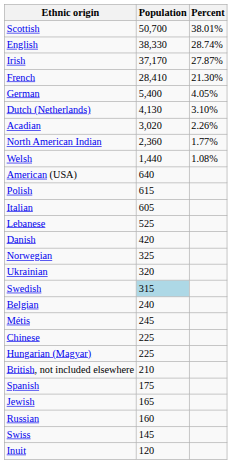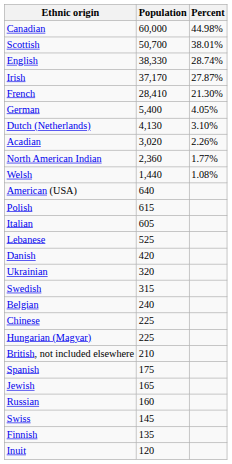 <table class="wikitable">
 <tr>
 <th>Ethnic origin</th>
 <th>Population</th>
 <th>Percent</th>
+</tr>
+<tr>
+<td><a href='#'>Canadian</a></td>
+<td>60,000</td>
+<td>44.98%</td>
 </tr>
 <tr>
 <td><a href='#'>Scottish</a></td>
 <td>50,700</td>
 <td>38.01%</td>
 </tr>
 <tr>
 <td><a href='#'>English</a></td>
 <td>38,330</td>
 <td>28.74%</td>
 </tr>
 <tr>
 <td><a href='#'>Irish</a></td>
 <td>37,170</td>
 <td>27.87%</td>
 </tr>
 <tr>
 <td><a href='#'>French</a></td>
 <td>28,410</td>
 <td>21.30%</td>
 </tr>
 <tr>
 <td><a href='#'>German</a></td>
 <td>5,400</td>
 <td>4.05%</td>
 </tr>
 <tr>
 <td><a href='#'>Dutch (Netherlands)</a></td>
 <td>4,130</td>
 <td>3.10%</td>
 </tr>
 <tr>
 <td><a href='#'>Acadian</a></td>
 <td>3,020</td>
 <td>2.26%</td>
 </tr>
 <tr>
 <td><a href='#'>North American Indian</a></td>
 <td>2,360</td>
 <td>1.77%</td>
 </tr>
 <tr>
 <td><a href='#'>Welsh</a></td>
 <td>1,440</td>
 <td>1.08%</td>
 </tr>
 <tr>
 <td><a href='#'>American</a> (USA)</td>
 <td>640</td>
 <td></td>
 </tr>
 <tr>
 <td><a href='#'>Polish</a></td>
 <td>615</td>
 <td></td>
 </tr>
 <tr>
 <td><a href='#'>Italian</a></td>
 <td>605</td>
 <td></td>
 </tr>
 <tr>
 <td><a href='#'>Lebanese</a></td>
 <td>525</td>
 <td></td>
 </tr>
 <tr>
 <td><a href='#'>Danish</a></td>
 <td>420</td>
 <td></td>
 </tr>
 <tr>
-<td><a href='#'>Norwegian</a></td>
-<td>325</td>
-<td></td>
-</tr>
-<tr>
 <td><a href='#'>Ukrainian</a></td>
 <td>320</td>
 <td></td>
 </tr>
 <tr>
 <td><a href='#'>Swedish</a></td>
-<td style="background: lightblue;">315</td>
+<td>315</td>
 <td></td>
 </tr>
 <tr>
 <td><a href='#'>Belgian</a></td>
 <td>240</td>
-<td></td>
-</tr>
-<tr>
-<td><a href='#'>Métis</a></td>
-<td>245</td>
 <td></td>
 </tr>
 <tr>
 <td><a href='#'>Chinese</a></td>
 <td>225</td>
 <td></td>
 </tr>
 <tr>
 <td><a href='#'>Hungarian (Magyar)</a></td>
 <td>225</td>
 <td></td>
 </tr>
 <tr>
 <td><a href='#'>British</a>, not included elsewhere</td>
 <td>210</td>
 <td></td>
 </tr>
 <tr>
 <td><a href='#'>Spanish</a></td>
 <td>175</td>
 <td></td>
 </tr>
 <tr>
 <td><a href='#'>Jewish</a></td>
 <td>165</td>
 <td></td>
 </tr>
 <tr>
 <td><a href='#'>Russian</a></td>
 <td>160</td>
 <td></td>
 </tr>
 <tr>
 <td><a href='#'>Swiss</a></td>
 <td>145</td>
 <td></td>
 </tr>
 <tr>
+<td><a href='#'>Finnish</a></td>
+<td>135</td>
+<td></td>
+</tr>
+<tr>
 <td><a href='#'>Inuit</a></td>
 <td>120</td>
 <td></td>
 </tr>
 </table>
